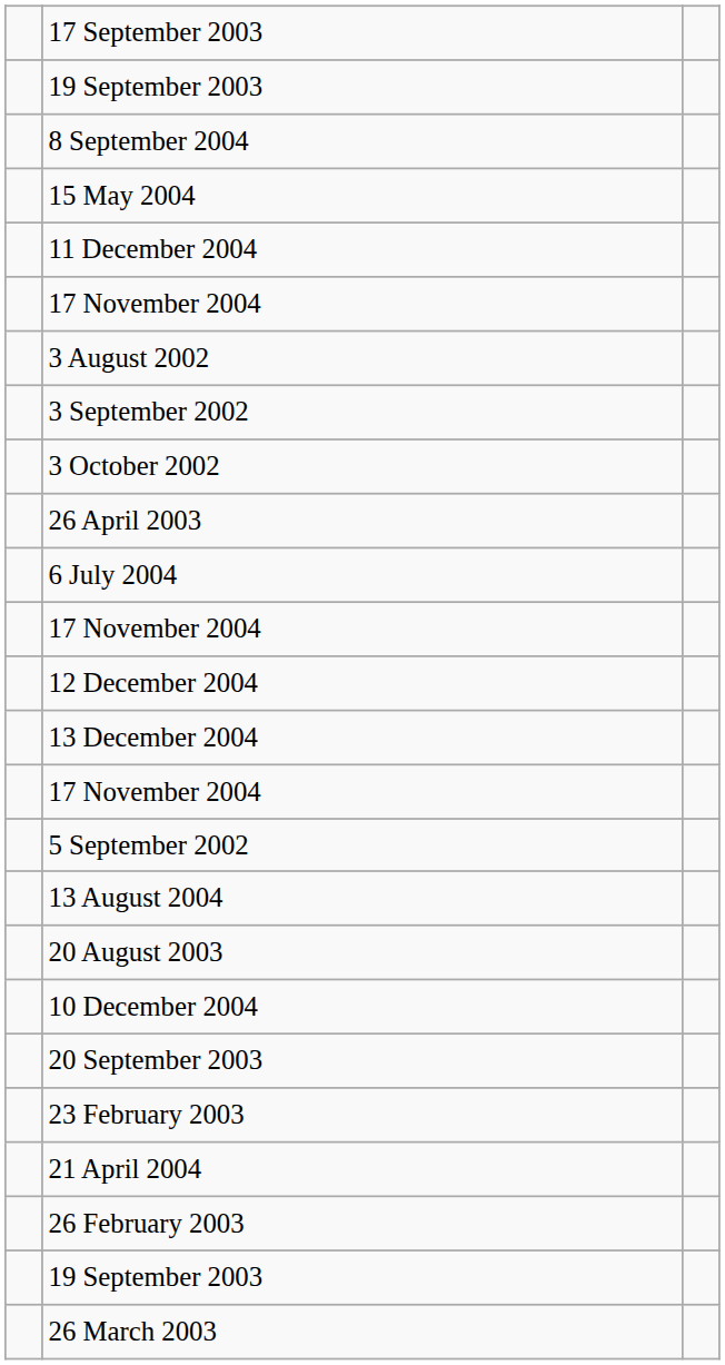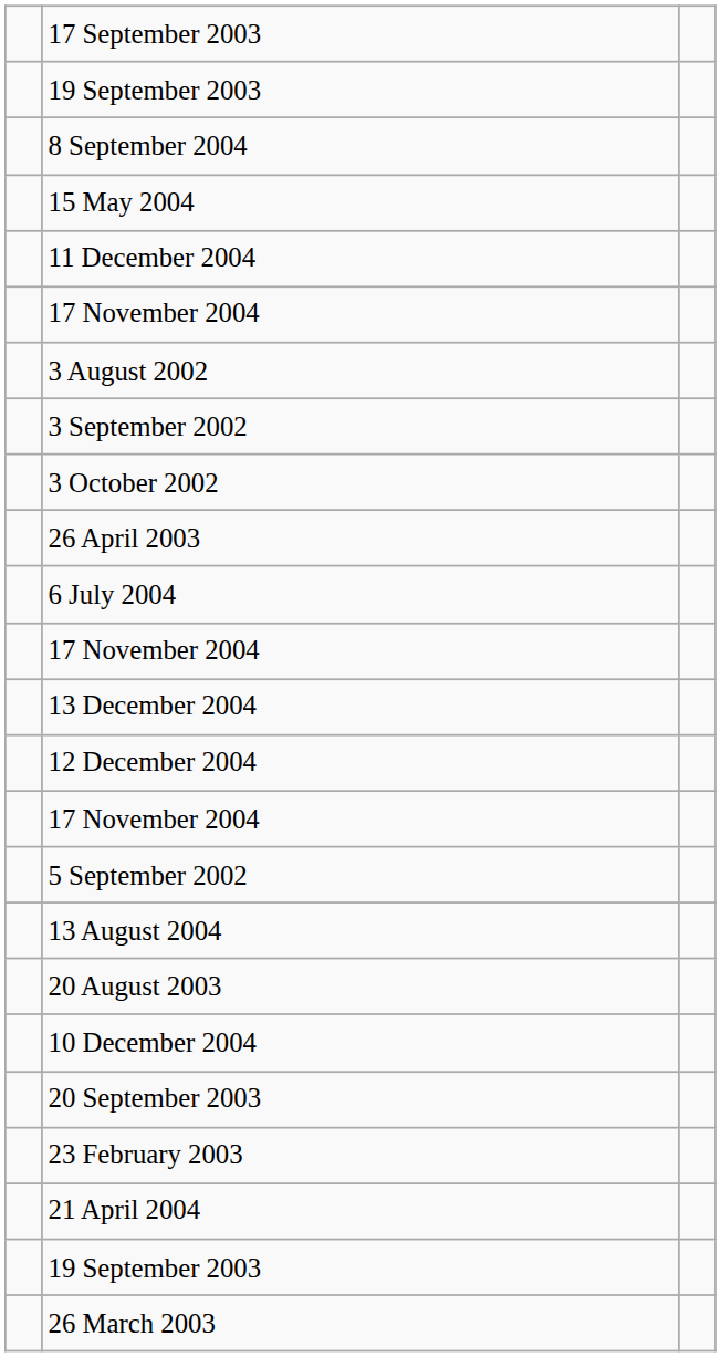 <table class="wikitable" style="font-size: 89%; float: left; width: 26em; margin-right: 1em; height: 700px">
 <tr>
 <td></td>
 <td>17 September 2003</td>
 <td></td>
 </tr>
 <tr>
 <td></td>
 <td>19 September 2003</td>
 <td></td>
 </tr>
 <tr>
 <td></td>
 <td>8 September 2004</td>
 <td></td>
 </tr>
 <tr>
 <td></td>
 <td>15 May 2004</td>
 <td></td>
 </tr>
 <tr>
 <td></td>
 <td>11 December 2004</td>
 <td></td>
 </tr>
 <tr>
 <td></td>
 <td>17 November 2004</td>
 <td></td>
 </tr>
 <tr>
 <td></td>
 <td>3 August 2002</td>
 <td></td>
 </tr>
 <tr>
 <td></td>
 <td>3 September 2002</td>
 <td></td>
 </tr>
 <tr>
 <td></td>
 <td>3 October 2002</td>
 <td></td>
 </tr>
 <tr>
 <td></td>
 <td>26 April 2003</td>
 <td></td>
 </tr>
 <tr>
 <td></td>
 <td>6 July 2004</td>
 <td></td>
 </tr>
 <tr>
 <td></td>
 <td>17 November 2004</td>
 <td></td>
 </tr>
 <tr>
 <td></td>
-<td>12 December 2004</td>
+<td>13 December 2004</td>
 <td></td>
 </tr>
 <tr>
 <td></td>
-<td>13 December 2004</td>
+<td>12 December 2004</td>
 <td></td>
 </tr>
 <tr>
 <td></td>
 <td>17 November 2004</td>
 <td></td>
 </tr>
 <tr>
 <td></td>
 <td>5 September 2002</td>
 <td></td>
 </tr>
 <tr>
 <td></td>
 <td>13 August 2004</td>
 <td></td>
 </tr>
 <tr>
 <td></td>
 <td>20 August 2003</td>
 <td></td>
 </tr>
 <tr>
 <td></td>
 <td>10 December 2004</td>
 <td></td>
 </tr>
 <tr>
 <td></td>
 <td>20 September 2003</td>
 <td></td>
 </tr>
 <tr>
 <td></td>
 <td>23 February 2003</td>
 <td></td>
 </tr>
 <tr>
 <td></td>
 <td>21 April 2004</td>
 <td></td>
 </tr>
 <tr>
 <td></td>
-<td>26 February 2003</td>
-<td></td>
-</tr>
-<tr>
-<td></td>
 <td>19 September 2003</td>
 <td></td>
 </tr>
 <tr>
 <td></td>
 <td>26 March 2003</td>
 <td></td>
 </tr>
 </table>
